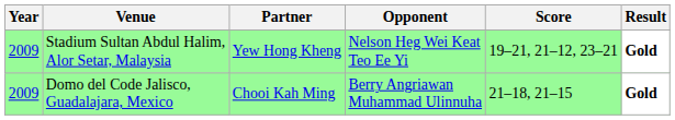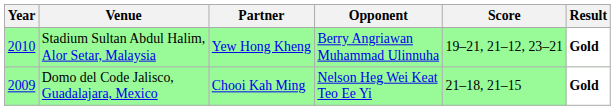 <table class="sortable wikitable" style="font-size: 90%;">
 <tr>
 <th>Year</th>
 <th>Venue</th>
 <th>Partner</th>
 <th>Opponent</th>
 <th>Score</th>
 <th>Result</th>
 </tr>
 <tr style="background:#98FB98">
-<td align="center"><a href='#'>2009</a></td>
+<td align="center"><a href='#'>2010</a></td>
 <td align="left">Stadium Sultan Abdul Halim,<br><a href='#'>Alor Setar, Malaysia</a></td>
 <td align="left"> <a href='#'>Yew Hong Kheng</a></td>
-<td align="left"> <a href='#'>Nelson Heg Wei Keat</a> <br>  <a href='#'>Teo Ee Yi</a></td>
+<td align="left"> <a href='#'>Berry Angriawan</a> <br>  <a href='#'>Muhammad Ulinnuha</a></td>
 <td align="left">19–21, 21–12, 23–21</td>
 <td style="text-align:left; background:white"> <strong>Gold</strong></td>
 </tr>
 <tr style="background:#98FB98">
 <td align="center"><a href='#'>2009</a></td>
 <td align="left">Domo del Code Jalisco,<br><a href='#'>Guadalajara, Mexico</a></td>
 <td align="left"> <a href='#'>Chooi Kah Ming</a></td>
-<td align="left"> <a href='#'>Berry Angriawan</a> <br>  <a href='#'>Muhammad Ulinnuha</a></td>
+<td align="left"> <a href='#'>Nelson Heg Wei Keat</a> <br>  <a href='#'>Teo Ee Yi</a></td>
 <td align="left">21–18, 21–15</td>
 <td style="text-align:left; background:white"> <strong>Gold</strong></td>
 </tr>
 </table>
